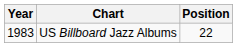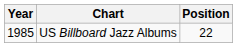 <table class="wikitable">
 <tr>
 <th>Year</th>
 <th>Chart</th>
 <th>Position</th>
 </tr>
 <tr>
-<td>1983</td>
+<td>1985</td>
 <td>US <em>Billboard</em> Jazz Albums</td>
 <td align="center">22</td>
 </tr>
 </table>
